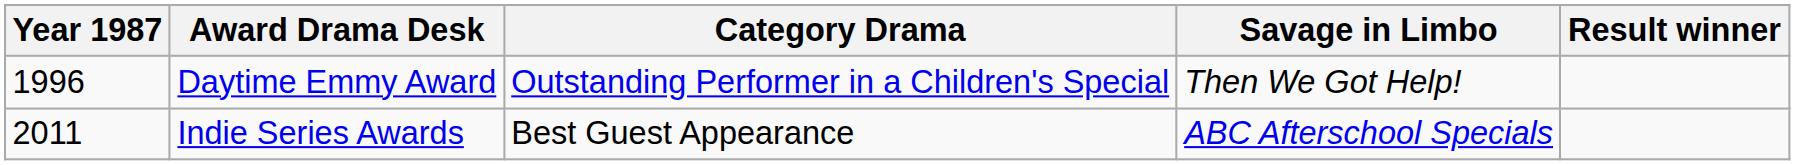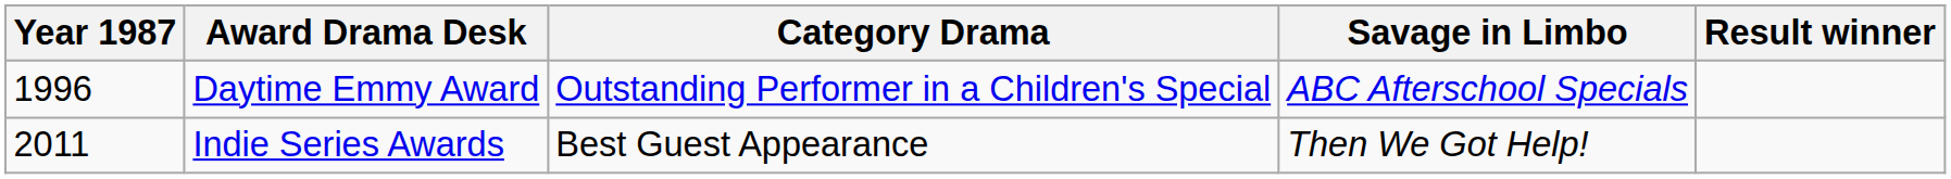 <table class="wikitable sortable">
 <tr>
 <th>Year 1987</th>
 <th>Award Drama Desk</th>
 <th>Category Drama</th>
 <th>Savage in Limbo</th>
 <th>Result winner</th>
 </tr>
 <tr>
 <td>1996</td>
 <td><a href='#'>Daytime Emmy Award</a></td>
 <td><a href='#'>Outstanding Performer in a Children's Special</a></td>
-<td><em>Then We Got Help!</em></td>
+<td><em><a href='#'>ABC Afterschool Specials</a></em></td>
 <td></td>
 </tr>
 <tr>
 <td>2011</td>
 <td><a href='#'>Indie Series Awards</a></td>
 <td>Best Guest Appearance</td>
-<td><em><a href='#'>ABC Afterschool Specials</a></em></td>
+<td><em>Then We Got Help!</em></td>
 <td></td>
 </tr>
 </table>
